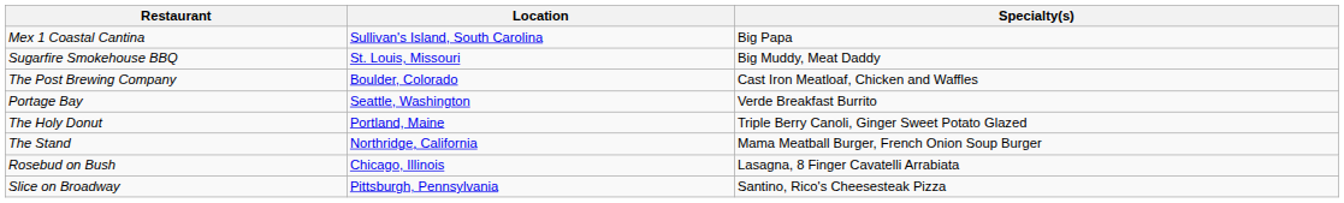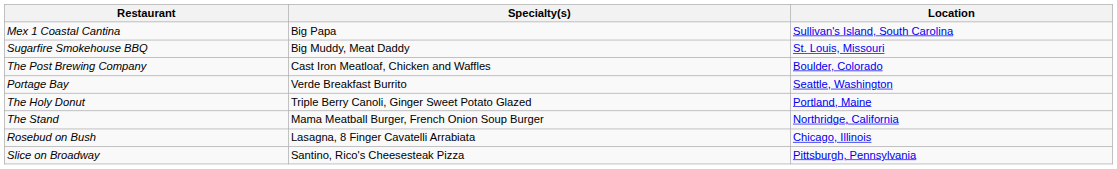 <table class="wikitable" style="width:100%;">
 <tr>
 <th>Restaurant</th>
+<th>Specialty(s)</th>
 <th>Location</th>
-<th>Specialty(s)</th>
 </tr>
 <tr>
 <td><em>Mex 1 Coastal Cantina</em></td>
+<td>Big Papa</td>
 <td><a href='#'>Sullivan's Island, South Carolina</a></td>
-<td>Big Papa</td>
 </tr>
 <tr>
 <td><em>Sugarfire Smokehouse BBQ</em></td>
+<td>Big Muddy, Meat Daddy</td>
 <td><a href='#'>St. Louis, Missouri</a></td>
-<td>Big Muddy, Meat Daddy</td>
 </tr>
 <tr>
 <td><em>The Post Brewing Company</em></td>
+<td>Cast Iron Meatloaf, Chicken and Waffles</td>
 <td><a href='#'>Boulder, Colorado</a></td>
-<td>Cast Iron Meatloaf, Chicken and Waffles</td>
 </tr>
 <tr>
 <td><em>Portage Bay</em></td>
+<td>Verde Breakfast Burrito</td>
 <td><a href='#'>Seattle, Washington</a></td>
-<td>Verde Breakfast Burrito</td>
 </tr>
 <tr>
 <td><em>The Holy Donut</em></td>
+<td>Triple Berry Canoli, Ginger Sweet Potato Glazed</td>
 <td><a href='#'>Portland, Maine</a></td>
-<td>Triple Berry Canoli, Ginger Sweet Potato Glazed</td>
 </tr>
 <tr>
 <td><em>The Stand</em></td>
+<td>Mama Meatball Burger, French Onion Soup Burger</td>
 <td><a href='#'>Northridge, California</a></td>
-<td>Mama Meatball Burger, French Onion Soup Burger</td>
 </tr>
 <tr>
 <td><em>Rosebud on Bush</em></td>
+<td>Lasagna, 8 Finger Cavatelli Arrabiata</td>
 <td><a href='#'>Chicago, Illinois</a></td>
-<td>Lasagna, 8 Finger Cavatelli Arrabiata</td>
 </tr>
 <tr>
 <td><em>Slice on Broadway</em></td>
+<td>Santino, Rico's Cheesesteak Pizza</td>
 <td><a href='#'>Pittsburgh, Pennsylvania</a></td>
-<td>Santino, Rico's Cheesesteak Pizza</td>
 </tr>
 </table>
